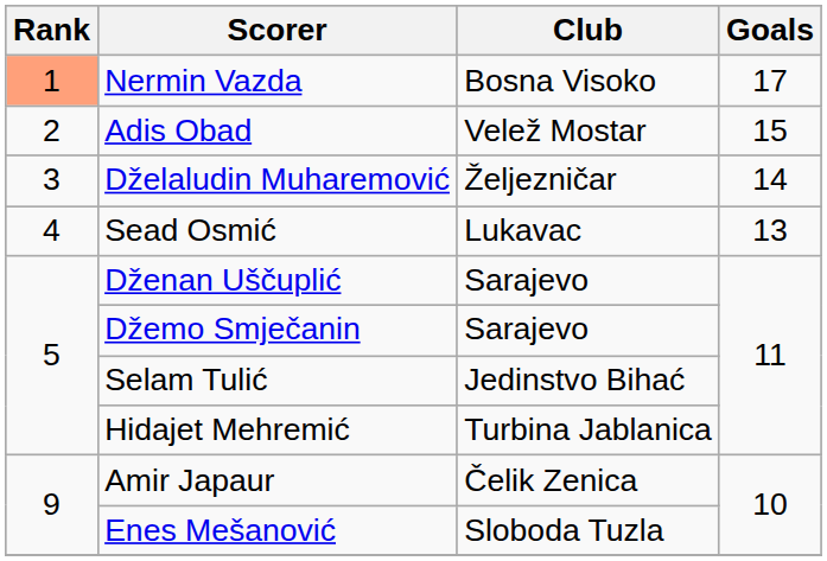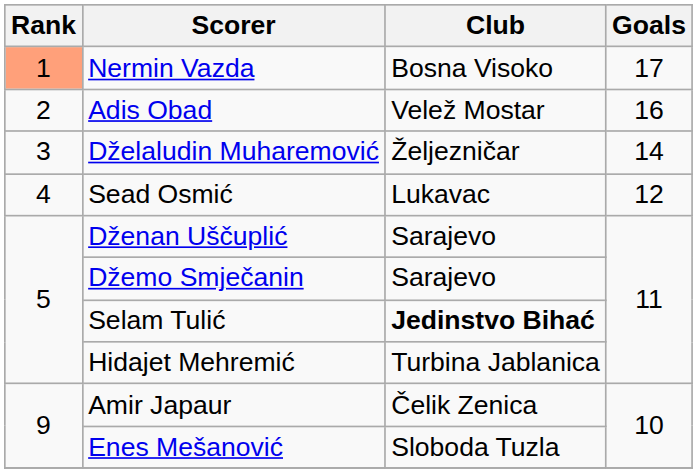 <table class="wikitable" style="text-align:center">
 <tr>
 <th>Rank</th>
 <th>Scorer</th>
 <th>Club</th>
 <th>Goals</th>
 </tr>
 <tr>
 <td rowspan="1" style="background: lightsalmon;">1</td>
 <td align="left"> <a href='#'>Nermin Vazda</a></td>
 <td align="left">Bosna Visoko</td>
 <td rowspan="1">17</td>
 </tr>
 <tr>
 <td rowspan="1">2</td>
 <td align="left"> <a href='#'>Adis Obad</a></td>
 <td align="left">Velež Mostar</td>
-<td rowspan="1">15</td>
+<td rowspan="1">16</td>
 </tr>
 <tr>
 <td rowspan="1">3</td>
 <td align="left"> <a href='#'>Dželaludin Muharemović</a></td>
 <td align="left">Željezničar</td>
 <td rowspan="1">14</td>
 </tr>
 <tr>
 <td rowspan="1">4</td>
 <td align="left"> Sead Osmić</td>
 <td align="left">Lukavac</td>
-<td rowspan="1">13</td>
+<td rowspan="1">12</td>
 </tr>
 <tr>
 <td rowspan="4">5</td>
 <td align="left"> <a href='#'>Dženan Uščuplić</a></td>
 <td align="left">Sarajevo</td>
 <td rowspan="4">11</td>
 </tr>
 <tr>
 <td align="left"> <a href='#'>Džemo Smječanin</a></td>
 <td align="left">Sarajevo</td>
 </tr>
 <tr>
 <td align="left"> Selam Tulić</td>
-<td align="left">Jedinstvo Bihać</td>
+<td align="left"><strong>Jedinstvo Bihać</strong></td>
 </tr>
 <tr>
 <td align="left"> Hidajet Mehremić</td>
 <td align="left">Turbina Jablanica</td>
 </tr>
 <tr>
 <td rowspan="2">9</td>
 <td align="left"> Amir Japaur</td>
 <td align="left">Čelik Zenica</td>
 <td rowspan="2">10</td>
 </tr>
 <tr>
 <td align="left"> <a href='#'>Enes Mešanović</a></td>
 <td align="left">Sloboda Tuzla</td>
 </tr>
 <tr>
 </tr>
 </table>
